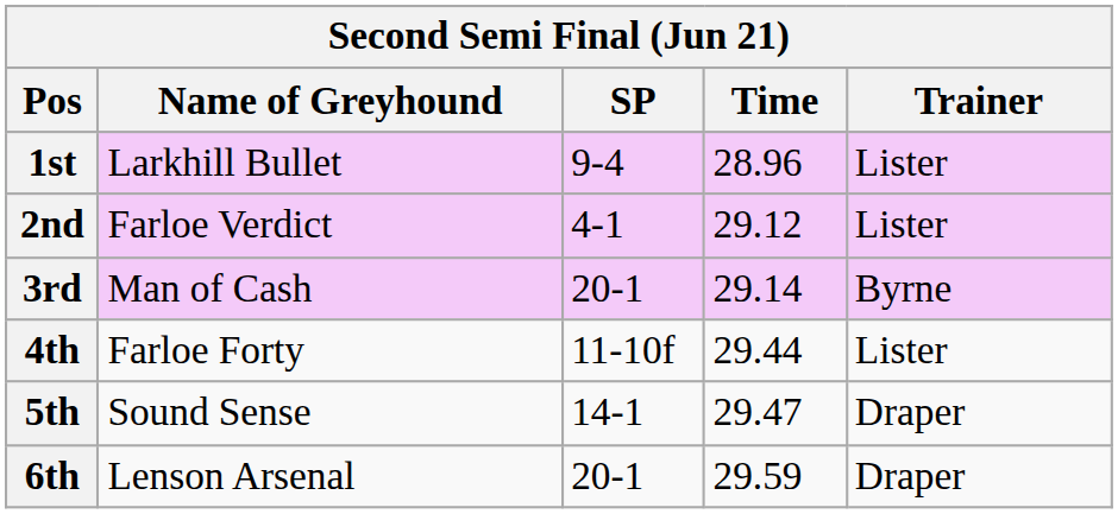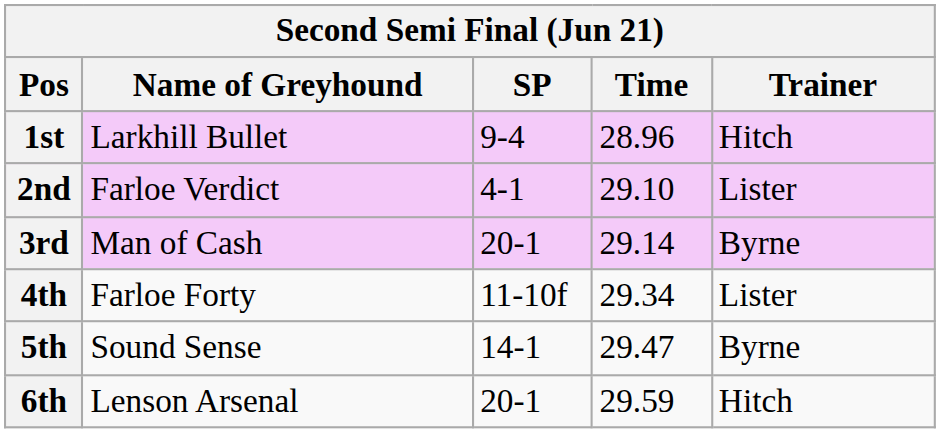 <table class="wikitable">
 <tr>
 <th colspan="6">Second Semi Final (Jun 21)</th>
 </tr>
 <tr>
 <th width=30>Pos</th>
 <th width=180>Name of Greyhound</th>
 <th width=50>SP</th>
 <th width=50>Time</th>
 <th width=100>Trainer</th>
 </tr>
 <tr style="background: #f4caf9;">
 <th>1st</th>
 <td>Larkhill Bullet</td>
 <td>9-4</td>
 <td>28.96</td>
-<td>Lister</td>
+<td>Hitch</td>
 </tr>
 <tr style="background: #f4caf9;">
 <th>2nd</th>
 <td>Farloe Verdict</td>
 <td>4-1</td>
-<td>29.12</td>
+<td>29.10</td>
 <td>Lister</td>
 </tr>
 <tr style="background: #f4caf9;">
 <th>3rd</th>
 <td>Man of Cash</td>
 <td>20-1</td>
 <td>29.14</td>
 <td>Byrne</td>
 </tr>
 <tr>
 <th>4th</th>
 <td>Farloe Forty</td>
 <td>11-10f</td>
-<td>29.44</td>
+<td>29.34</td>
 <td>Lister</td>
 </tr>
 <tr>
 <th>5th</th>
 <td>Sound Sense</td>
 <td>14-1</td>
 <td>29.47</td>
-<td>Draper</td>
+<td>Byrne</td>
 </tr>
 <tr>
 <th>6th</th>
 <td>Lenson Arsenal</td>
 <td>20-1</td>
 <td>29.59</td>
-<td>Draper</td>
+<td>Hitch</td>
 </tr>
 </table>
